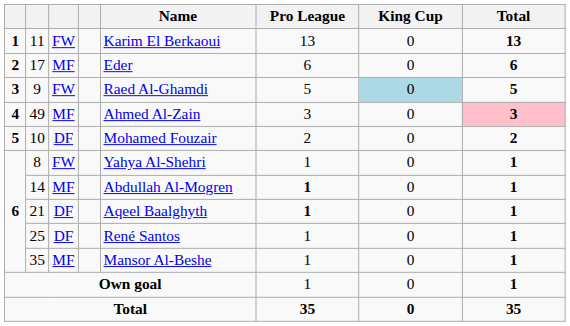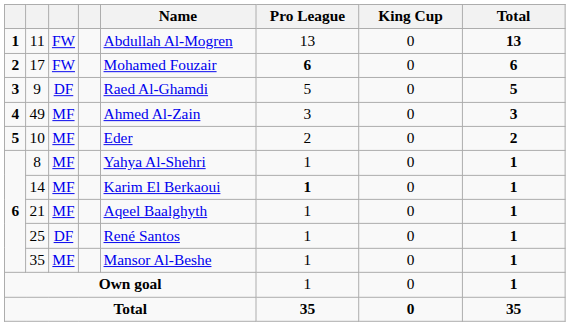 <table class="wikitable" style="text-align:center">
 <tr>
 <th width=15></th>
 <th width=15></th>
 <th width=15></th>
 <th width=15></th>
 <th width=155>Name</th>
 <th width=100>Pro League</th>
 <th width=100>King Cup</th>
 <th width=100>Total</th>
 </tr>
 <tr>
 <td><strong>1</strong></td>
 <td>11</td>
 <td><a href='#'>FW</a></td>
 <td></td>
-<td align=left><a href='#'>Karim El Berkaoui</a></td>
+<td align=left><a href='#'>Abdullah Al-Mogren</a></td>
 <td>13</td>
 <td>0</td>
 <td><strong>13</strong></td>
 </tr>
 <tr>
 <td><strong>2</strong></td>
 <td>17</td>
-<td><a href='#'>MF</a></td>
+<td><a href='#'>FW</a></td>
 <td></td>
-<td align=left><a href='#'>Eder</a></td>
-<td>6</td>
+<td align=left><a href='#'>Mohamed Fouzair</a></td>
+<td><strong>6</strong></td>
 <td>0</td>
 <td><strong>6</strong></td>
 </tr>
 <tr>
 <td><strong>3</strong></td>
 <td>9</td>
-<td><a href='#'>FW</a></td>
+<td><a href='#'>DF</a></td>
 <td></td>
 <td align=left><a href='#'>Raed Al-Ghamdi</a></td>
 <td>5</td>
-<td style="background: lightblue;">0</td>
+<td>0</td>
 <td><strong>5</strong></td>
 </tr>
 <tr>
 <td><strong>4</strong></td>
 <td>49</td>
 <td><a href='#'>MF</a></td>
 <td></td>
 <td align=left><a href='#'>Ahmed Al-Zain</a></td>
 <td>3</td>
 <td>0</td>
-<td style="background: pink;"><strong>3</strong></td>
+<td><strong>3</strong></td>
 </tr>
 <tr>
 <td><strong>5</strong></td>
 <td>10</td>
-<td><a href='#'>DF</a></td>
+<td><a href='#'>MF</a></td>
 <td></td>
-<td align=left><a href='#'>Mohamed Fouzair</a></td>
+<td align=left><a href='#'>Eder</a></td>
 <td>2</td>
 <td>0</td>
 <td><strong>2</strong></td>
 </tr>
 <tr>
 <td rowspan=5><strong>6</strong></td>
 <td>8</td>
-<td><a href='#'>FW</a></td>
+<td><a href='#'>MF</a></td>
 <td></td>
 <td align=left><a href='#'>Yahya Al-Shehri</a></td>
 <td>1</td>
 <td>0</td>
 <td><strong>1</strong></td>
 </tr>
 <tr>
 <td>14</td>
 <td><a href='#'>MF</a></td>
 <td></td>
-<td align=left><a href='#'>Abdullah Al-Mogren</a></td>
+<td align=left><a href='#'>Karim El Berkaoui</a></td>
 <td><strong>1</strong></td>
 <td>0</td>
 <td><strong>1</strong></td>
 </tr>
 <tr>
 <td>21</td>
-<td><a href='#'>DF</a></td>
+<td><a href='#'>MF</a></td>
 <td></td>
 <td align=left><a href='#'>Aqeel Baalghyth</a></td>
-<td><strong>1</strong></td>
+<td>1</td>
 <td>0</td>
 <td><strong>1</strong></td>
 </tr>
 <tr>
 <td>25</td>
 <td><a href='#'>DF</a></td>
 <td></td>
 <td align=left><a href='#'>René Santos</a></td>
 <td>1</td>
 <td>0</td>
 <td><strong>1</strong></td>
 </tr>
 <tr>
 <td>35</td>
 <td><a href='#'>MF</a></td>
 <td></td>
 <td align=left><a href='#'>Mansor Al-Beshe</a></td>
 <td>1</td>
 <td>0</td>
 <td><strong>1</strong></td>
 </tr>
 <tr>
 <td colspan=5><strong>Own goal</strong></td>
 <td>1</td>
 <td>0</td>
 <td><strong>1</strong></td>
 </tr>
 <tr>
 <td colspan=5><strong>Total</strong></td>
 <td><strong>35</strong></td>
 <td><strong>0</strong></td>
 <td><strong>35</strong></td>
 </tr>
 </table>
